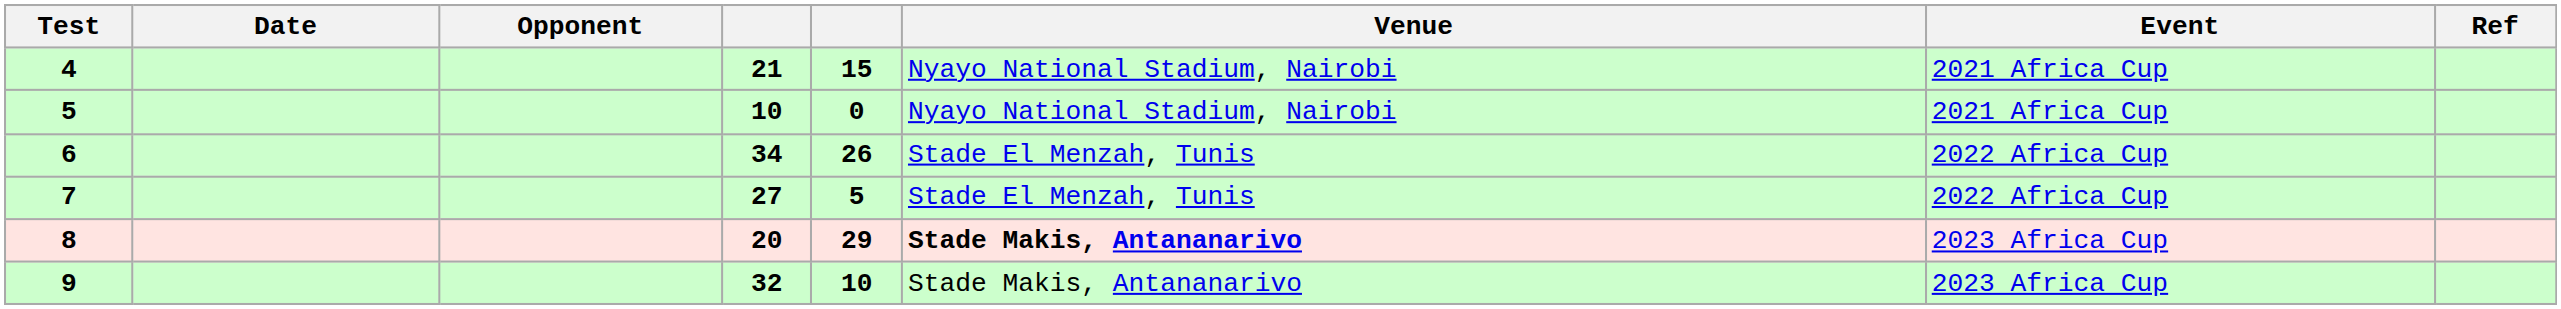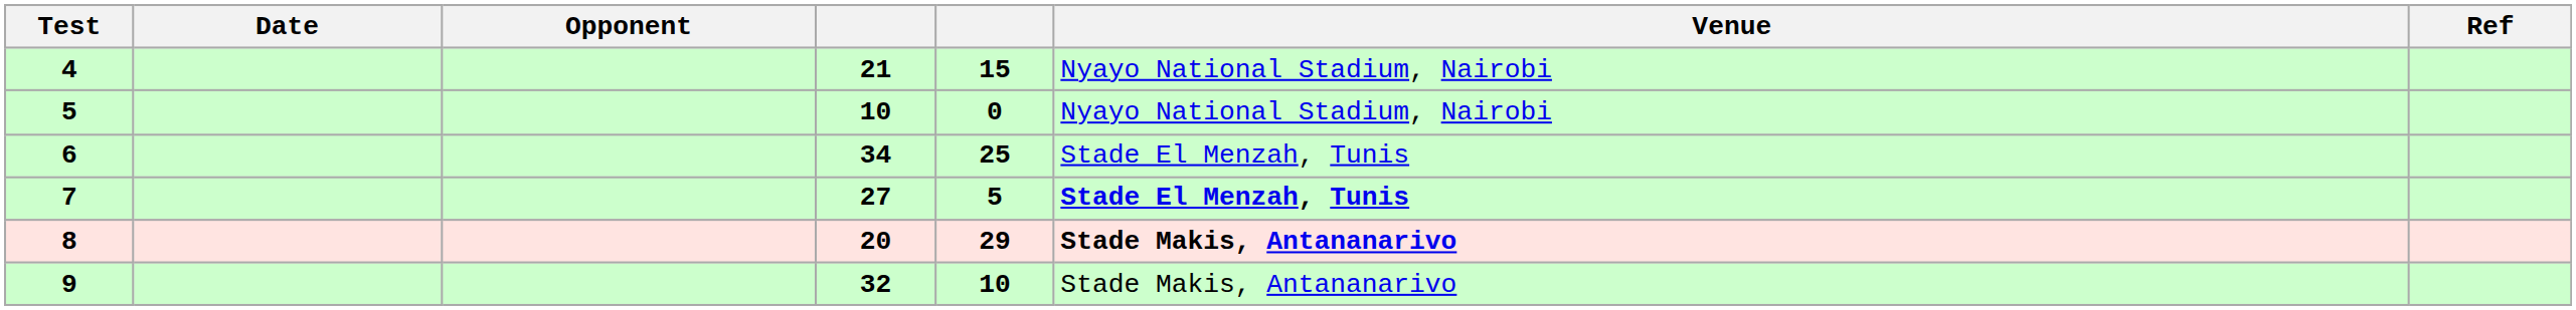 <table class="wikitable sortable" style="width:100%">
 <tr>
 <th style="width:5%">Test</th>
 <th style="width:12%">Date</th>
 <th>Opponent</th>
 <th></th>
 <th></th>
 <th>Venue</th>
-<th>Event</th>
 <th>Ref</th>
 </tr>
 <tr bgcolor="#ccffcc">
 <td align="center"><strong>4</strong></td>
 <td></td>
 <td></td>
 <td align="center"><strong>21</strong></td>
 <td align="center"><strong>15</strong></td>
 <td><a href='#'>Nyayo National Stadium</a>, <a href='#'>Nairobi</a></td>
-<td><a href='#'>2021 Africa Cup</a></td>
 <td></td>
 </tr>
 <tr bgcolor="#ccffcc">
 <td align="center"><strong>5</strong></td>
 <td></td>
 <td></td>
 <td align="center"><strong>10</strong></td>
 <td align="center"><strong>0</strong></td>
 <td><a href='#'>Nyayo National Stadium</a>, <a href='#'>Nairobi</a></td>
-<td><a href='#'>2021 Africa Cup</a></td>
 <td></td>
 </tr>
 <tr bgcolor="#ccffcc">
 <td align="center"><strong>6</strong></td>
 <td></td>
 <td></td>
 <td align="center"><strong>34</strong></td>
-<td align="center"><strong>26</strong></td>
+<td align="center"><strong>25</strong></td>
 <td><a href='#'>Stade El Menzah</a>, <a href='#'>Tunis</a></td>
-<td><a href='#'>2022 Africa Cup</a></td>
 <td></td>
 </tr>
 <tr bgcolor="#ccffcc">
 <td align="center"><strong>7</strong></td>
 <td></td>
 <td></td>
 <td align="center"><strong>27</strong></td>
 <td align="center"><strong>5</strong></td>
-<td><a href='#'>Stade El Menzah</a>, <a href='#'>Tunis</a></td>
-<td><a href='#'>2022 Africa Cup</a></td>
+<td><strong><a href='#'>Stade El Menzah</a>, <a href='#'>Tunis</a></strong></td>
 <td></td>
 </tr>
 <tr bgcolor="FFE4E1">
 <td align="center"><strong>8</strong></td>
 <td></td>
 <td></td>
 <td align="center"><strong>20</strong></td>
 <td align="center"><strong>29</strong></td>
 <td><strong>Stade Makis, <a href='#'>Antananarivo</a></strong></td>
-<td><a href='#'>2023 Africa Cup</a></td>
 <td></td>
 </tr>
 <tr bgcolor="#ccffcc">
 <td align="center"><strong>9</strong></td>
 <td></td>
 <td></td>
 <td align="center"><strong>32</strong></td>
 <td align="center"><strong>10</strong></td>
 <td>Stade Makis, <a href='#'>Antananarivo</a></td>
-<td><a href='#'>2023 Africa Cup</a></td>
 <td></td>
 </tr>
 </table>
